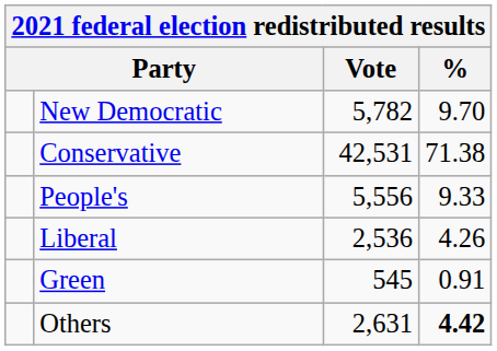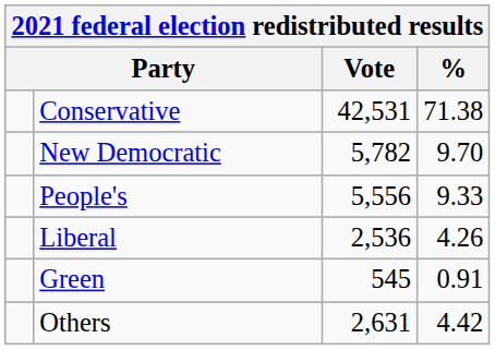 <table class="wikitable">
 <tr>
 <th colspan="4"><a href='#'>2021 federal election</a> redistributed results</th>
 </tr>
 <tr>
 <th bgcolor="#DDDDFF" width="130px" colspan="2">Party</th>
 <th bgcolor="#DDDDFF" width="50px">Vote</th>
 <th bgcolor="#DDDDFF" width="30px">%</th>
 </tr>
 <tr>
 <td> </td>
+<td><a href='#'>Conservative</a></td>
+<td align=right>42,531</td>
+<td align=right>71.38</td>
+</tr>
+<tr>
+<td> </td>
 <td><a href='#'>New Democratic</a></td>
 <td align=right>5,782</td>
 <td align=right>9.70</td>
-</tr>
-<tr>
-<td> </td>
-<td><a href='#'>Conservative</a></td>
-<td align=right>42,531</td>
-<td align=right>71.38</td>
 </tr>
 <tr>
 <td> </td>
 <td><a href='#'>People's</a></td>
 <td align=right>5,556</td>
 <td align=right>9.33</td>
 </tr>
 <tr>
 <td> </td>
 <td><a href='#'>Liberal</a></td>
 <td align=right>2,536</td>
 <td align=right>4.26</td>
 </tr>
 <tr>
 <td> </td>
 <td><a href='#'>Green</a></td>
 <td align=right>545</td>
 <td align=right>0.91</td>
 </tr>
 <tr>
 <td> </td>
 <td>Others</td>
 <td align=right>2,631</td>
-<td align=right><strong>4.42</strong></td>
+<td align=right>4.42</td>
 </tr>
 </table>
